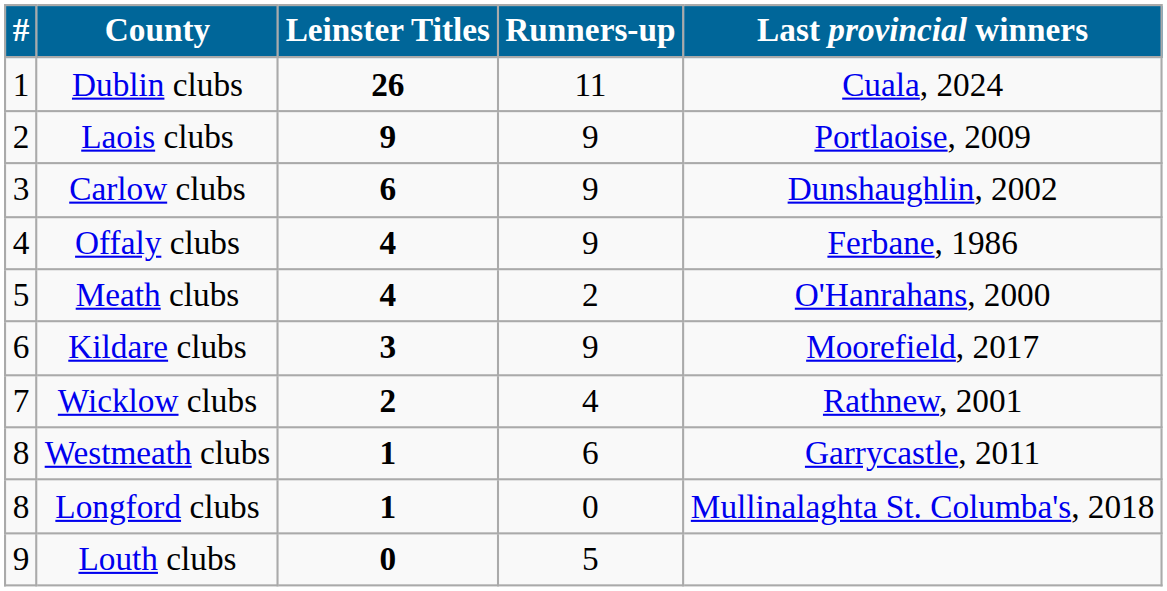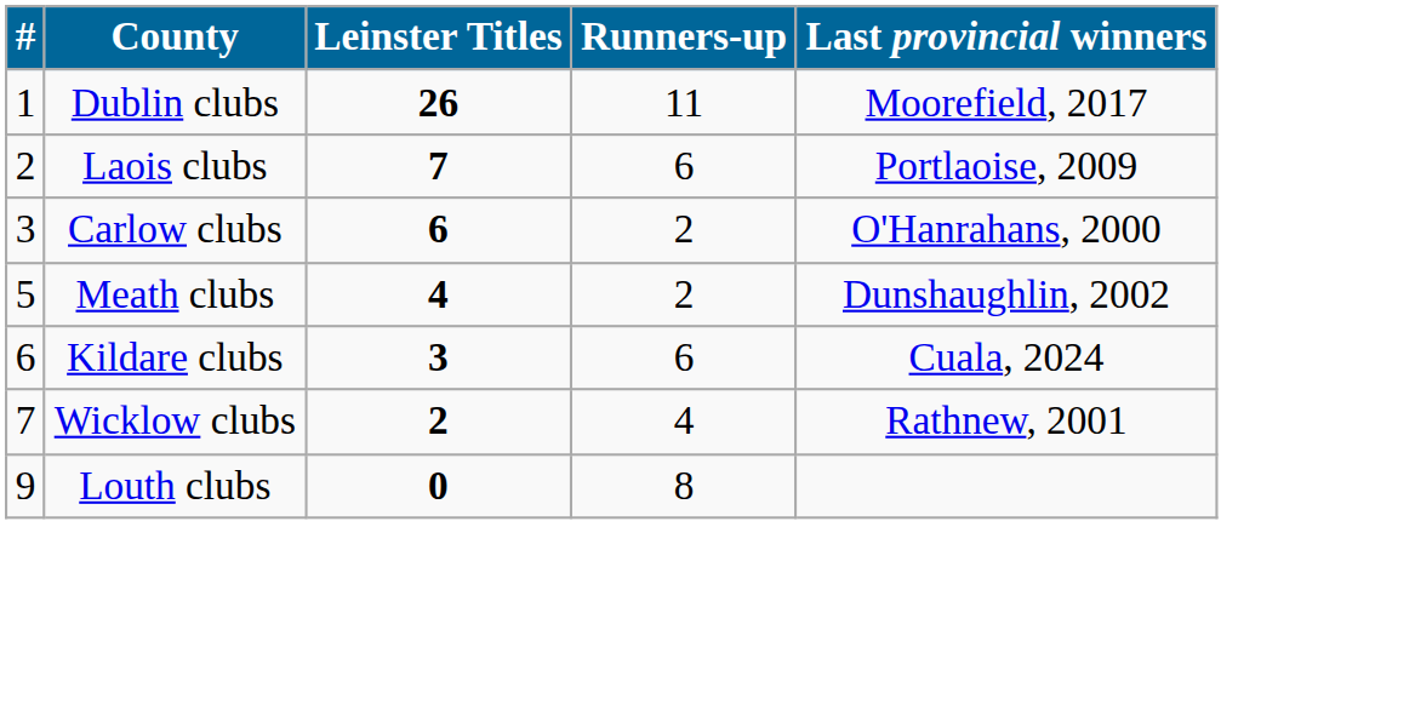 <table class="wikitable">
 <tr style="background:white">
 <th style="background:#069; color:white;">#</th>
 <th style="background:#069; color:white;">County</th>
 <th style="background:#069; color:white;">Leinster Titles</th>
 <th style="background:#069; color:white;">Runners-up</th>
 <th style="background:#069; color:white;">Last <em>provincial</em> winners</th>
 </tr>
 <tr align="center">
 <td>1</td>
 <td><a href='#'>Dublin</a> clubs</td>
 <td><strong>26</strong></td>
 <td>11</td>
-<td><a href='#'>Cuala</a>, 2024</td>
+<td><a href='#'>Moorefield</a>, 2017</td>
 </tr>
 <tr align="center">
 <td>2</td>
 <td><a href='#'>Laois</a> clubs</td>
-<td><strong>9</strong></td>
-<td>9</td>
+<td><strong>7</strong></td>
+<td>6</td>
 <td><a href='#'>Portlaoise</a>, 2009</td>
 </tr>
 <tr align="center">
 <td>3</td>
 <td><a href='#'>Carlow</a> clubs</td>
 <td><strong>6</strong></td>
-<td>9</td>
-<td><a href='#'>Dunshaughlin</a>, 2002</td>
-</tr>
-<tr align="center">
-<td>4</td>
-<td><a href='#'>Offaly</a> clubs</td>
-<td><strong>4</strong></td>
-<td>9</td>
-<td><a href='#'>Ferbane</a>, 1986</td>
+<td>2</td>
+<td><a href='#'>O'Hanrahans</a>, 2000</td>
 </tr>
 <tr align="center">
 <td>5</td>
 <td><a href='#'>Meath</a> clubs</td>
 <td><strong>4</strong></td>
 <td>2</td>
-<td><a href='#'>O'Hanrahans</a>, 2000</td>
+<td><a href='#'>Dunshaughlin</a>, 2002</td>
 </tr>
 <tr align="center">
 <td>6</td>
 <td><a href='#'>Kildare</a> clubs</td>
 <td><strong>3</strong></td>
-<td>9</td>
-<td><a href='#'>Moorefield</a>, 2017</td>
+<td>6</td>
+<td><a href='#'>Cuala</a>, 2024</td>
 </tr>
 <tr align="center">
 <td>7</td>
 <td><a href='#'>Wicklow</a> clubs</td>
 <td><strong>2</strong></td>
 <td>4</td>
 <td><a href='#'>Rathnew</a>, 2001</td>
 </tr>
 <tr align="center">
-<td>8</td>
-<td><a href='#'>Westmeath</a> clubs</td>
-<td><strong>1</strong></td>
-<td>6</td>
-<td><a href='#'>Garrycastle</a>, 2011</td>
-</tr>
-<tr align="center">
-<td>8</td>
-<td><a href='#'>Longford</a> clubs</td>
-<td><strong>1</strong></td>
-<td>0</td>
-<td><a href='#'>Mullinalaghta St. Columba's</a>, 2018</td>
-</tr>
-<tr align="center">
 <td>9</td>
 <td><a href='#'>Louth</a> clubs</td>
 <td><strong>0</strong></td>
-<td>5</td>
+<td>8</td>
 <td></td>
 </tr>
 </table>
